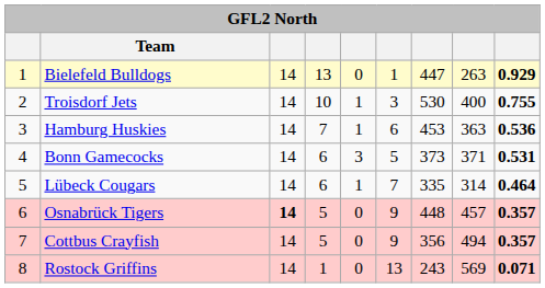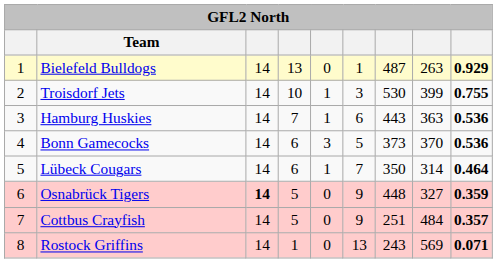 <table class="wikitable" style="font-size: 95%;">
 <tr>
 <th colspan="10" style="background:silver">GFL2 North</th>
 </tr>
 <tr>
 <th width="25"></th>
 <th style="width:200px;">Team</th>
 <th width="25"></th>
 <th width="25"></th>
 <th width="25"></th>
 <th width="25"></th>
 <th width="30"></th>
 <th width="30"></th>
 <th width="30"></th>
 </tr>
 <tr style="background:#fffccc" align=center>
 <td>1</td>
 <td align=left><a href='#'>Bielefeld Bulldogs</a></td>
 <td>14</td>
 <td>13</td>
 <td>0</td>
 <td>1</td>
-<td>447</td>
+<td>487</td>
 <td>263</td>
 <td><strong>0.929</strong></td>
 </tr>
 <tr align=center>
 <td>2</td>
 <td align=left><a href='#'>Troisdorf Jets</a></td>
 <td>14</td>
 <td>10</td>
 <td>1</td>
 <td>3</td>
 <td>530</td>
-<td>400</td>
+<td>399</td>
 <td><strong>0.755</strong></td>
 </tr>
 <tr align=center>
 <td>3</td>
 <td align=left><a href='#'>Hamburg Huskies</a></td>
 <td>14</td>
 <td>7</td>
 <td>1</td>
 <td>6</td>
-<td>453</td>
+<td>443</td>
 <td>363</td>
 <td><strong>0.536</strong></td>
 </tr>
 <tr align=center>
 <td>4</td>
 <td align=left><a href='#'>Bonn Gamecocks</a></td>
 <td>14</td>
 <td>6</td>
 <td>3</td>
 <td>5</td>
 <td>373</td>
-<td>371</td>
-<td><strong>0.531</strong></td>
+<td>370</td>
+<td><strong>0.536</strong></td>
 </tr>
 <tr align=center>
 <td>5</td>
 <td align=left><a href='#'>Lübeck Cougars</a></td>
 <td>14</td>
 <td>6</td>
 <td>1</td>
 <td>7</td>
-<td>335</td>
+<td>350</td>
 <td>314</td>
 <td><strong>0.464</strong></td>
 </tr>
 <tr style="background:#ffcccc" align=center>
 <td>6</td>
 <td align=left><a href='#'>Osnabrück Tigers</a></td>
 <td><strong>14</strong></td>
 <td>5</td>
 <td>0</td>
 <td>9</td>
 <td>448</td>
-<td>457</td>
-<td><strong>0.357</strong></td>
+<td>327</td>
+<td><strong>0.359</strong></td>
 </tr>
 <tr style="background:#ffcccc" align=center>
 <td>7</td>
 <td align=left><a href='#'>Cottbus Crayfish</a></td>
 <td>14</td>
 <td>5</td>
 <td>0</td>
 <td>9</td>
-<td>356</td>
-<td>494</td>
+<td>251</td>
+<td>484</td>
 <td><strong>0.357</strong></td>
 </tr>
 <tr style="background:#ffcccc" align=center>
 <td>8</td>
 <td align=left><a href='#'>Rostock Griffins</a></td>
 <td>14</td>
 <td>1</td>
 <td>0</td>
 <td>13</td>
 <td>243</td>
 <td>569</td>
 <td><strong>0.071</strong></td>
 </tr>
 </table>
